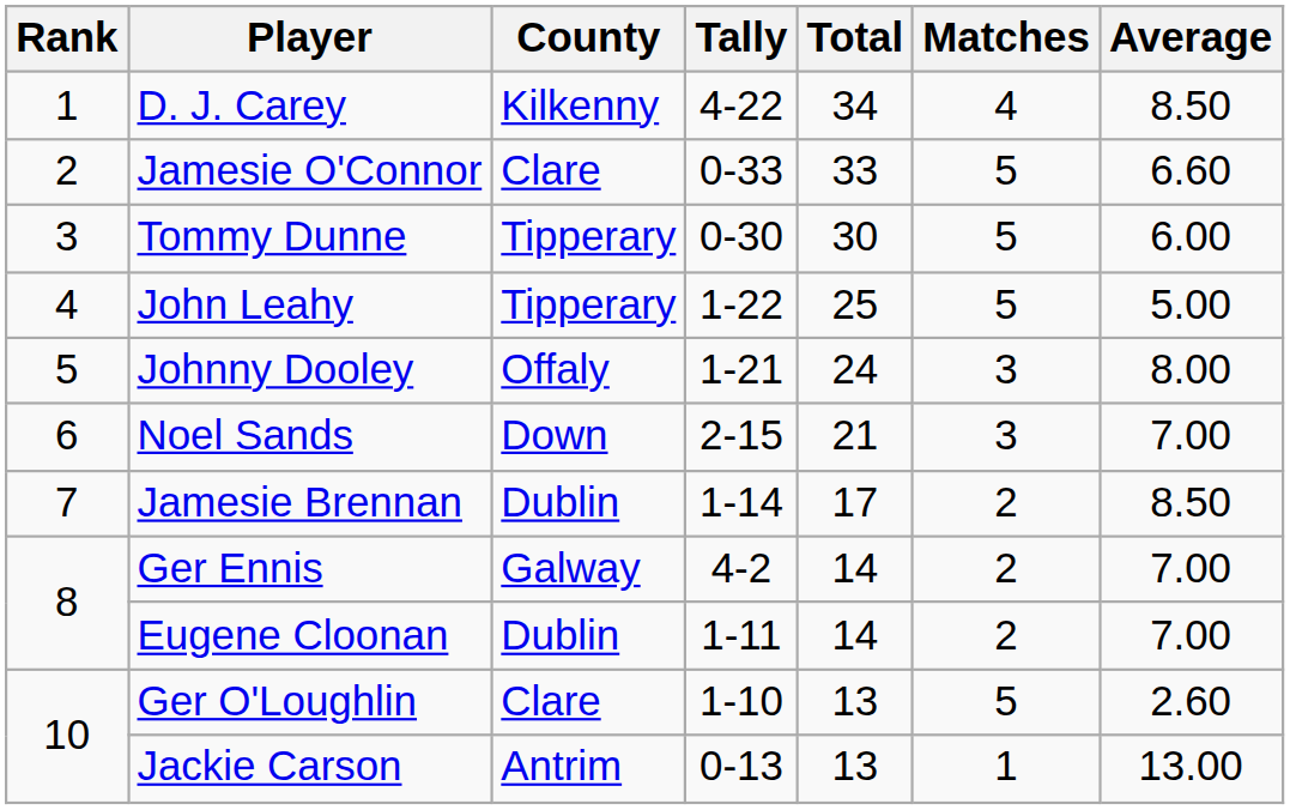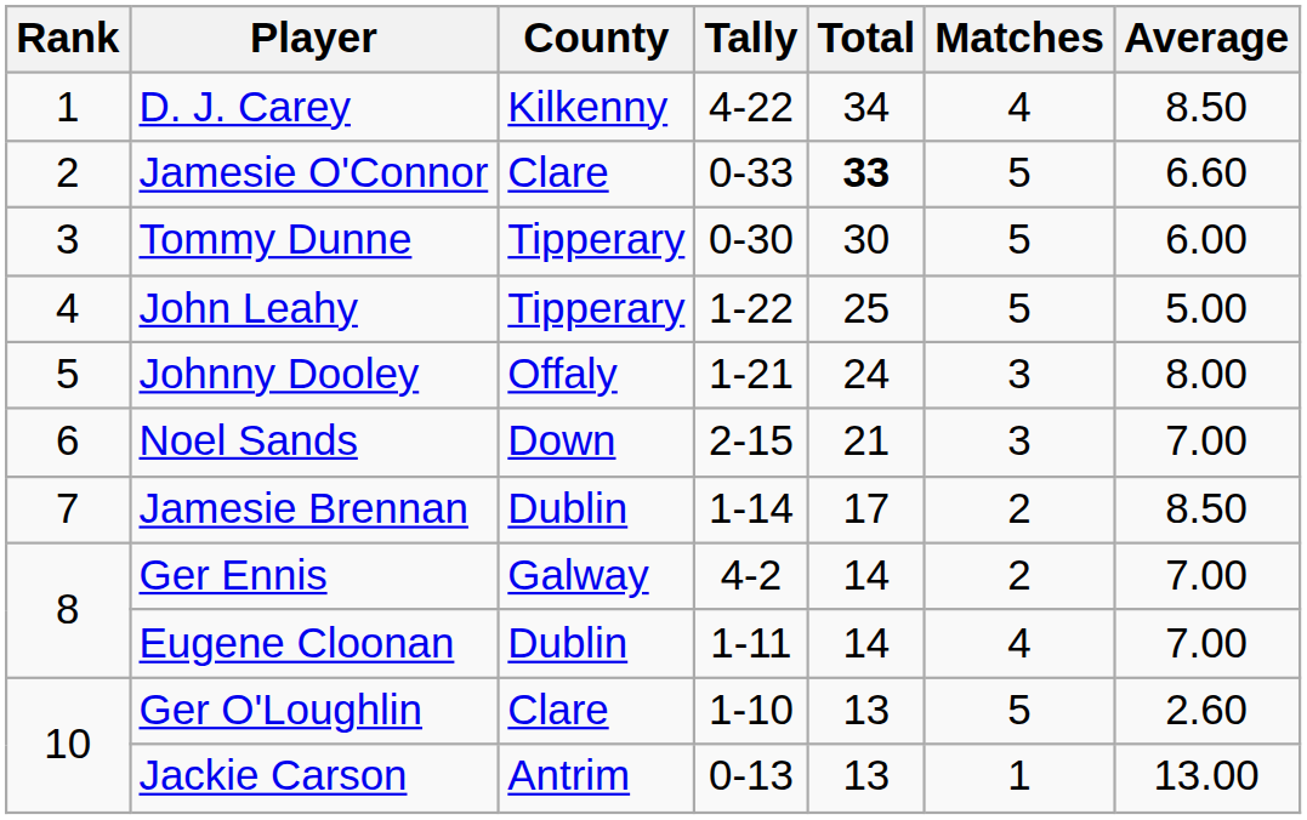 <table class="wikitable">
 <tr>
 <th>Rank</th>
 <th>Player</th>
 <th>County</th>
 <th>Tally</th>
 <th>Total</th>
 <th>Matches</th>
 <th>Average</th>
 </tr>
 <tr>
 <td rowspan=1 align=center>1</td>
 <td><a href='#'>D. J. Carey</a></td>
 <td><a href='#'>Kilkenny</a></td>
 <td align=center>4-22</td>
 <td align=center>34</td>
 <td align=center>4</td>
 <td align=center>8.50</td>
 </tr>
 <tr>
 <td rowspan=1 align=center>2</td>
 <td><a href='#'>Jamesie O'Connor</a></td>
 <td><a href='#'>Clare</a></td>
 <td align=center>0-33</td>
-<td align=center>33</td>
+<td align=center><strong>33</strong></td>
 <td align=center>5</td>
 <td align=center>6.60</td>
 </tr>
 <tr>
 <td rowspan=1 align=center>3</td>
 <td><a href='#'>Tommy Dunne</a></td>
 <td><a href='#'>Tipperary</a></td>
 <td align=center>0-30</td>
 <td align=center>30</td>
 <td align=center>5</td>
 <td align=center>6.00</td>
 </tr>
 <tr>
 <td rowspan=1 align=center>4</td>
 <td><a href='#'>John Leahy</a></td>
 <td><a href='#'>Tipperary</a></td>
 <td align=center>1-22</td>
 <td align=center>25</td>
 <td align=center>5</td>
 <td align=center>5.00</td>
 </tr>
 <tr>
 <td rowspan=1 align=center>5</td>
 <td><a href='#'>Johnny Dooley</a></td>
 <td><a href='#'>Offaly</a></td>
 <td align=center>1-21</td>
 <td align=center>24</td>
 <td align=center>3</td>
 <td align=center>8.00</td>
 </tr>
 <tr>
 <td rowspan=1 align=center>6</td>
 <td><a href='#'>Noel Sands</a></td>
 <td><a href='#'>Down</a></td>
 <td align=center>2-15</td>
 <td align=center>21</td>
 <td align=center>3</td>
 <td align=center>7.00</td>
 </tr>
 <tr>
 <td rowspan=1 align=center>7</td>
 <td><a href='#'>Jamesie Brennan</a></td>
 <td><a href='#'>Dublin</a></td>
 <td align=center>1-14</td>
 <td align=center>17</td>
 <td align=center>2</td>
 <td align=center>8.50</td>
 </tr>
 <tr>
 <td rowspan=2 align=center>8</td>
 <td><a href='#'>Ger Ennis</a></td>
 <td><a href='#'>Galway</a></td>
 <td align=center>4-2</td>
 <td align=center>14</td>
 <td align=center>2</td>
 <td align=center>7.00</td>
 </tr>
 <tr>
 <td><a href='#'>Eugene Cloonan</a></td>
 <td><a href='#'>Dublin</a></td>
 <td align=center>1-11</td>
 <td align=center>14</td>
-<td align=center>2</td>
+<td align=center>4</td>
 <td align=center>7.00</td>
 </tr>
 <tr>
 <td rowspan=2 align=center>10</td>
 <td><a href='#'>Ger O'Loughlin</a></td>
 <td><a href='#'>Clare</a></td>
 <td align=center>1-10</td>
 <td align=center>13</td>
 <td align=center>5</td>
 <td align=center>2.60</td>
 </tr>
 <tr>
 <td><a href='#'>Jackie Carson</a></td>
 <td><a href='#'>Antrim</a></td>
 <td align=center>0-13</td>
 <td align=center>13</td>
 <td align=center>1</td>
 <td align=center>13.00</td>
 </tr>
 </table>
